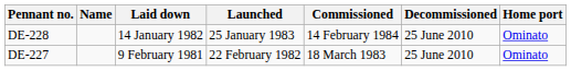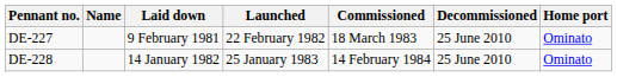 <table class=wikitable>
 <tr>
 <th>Pennant no.</th>
 <th>Name</th>
 <th>Laid down</th>
 <th>Launched</th>
 <th>Commissioned</th>
 <th>Decommissioned</th>
 <th>Home port</th>
 </tr>
 <tr>
+<td>DE-227</td>
+<td></td>
+<td>9 February 1981</td>
+<td>22 February 1982</td>
+<td>18 March 1983</td>
+<td>25 June 2010</td>
+<td><a href='#'>Ominato</a></td>
+</tr>
+<tr>
 <td>DE-228</td>
 <td></td>
 <td>14 January 1982</td>
 <td>25 January 1983</td>
 <td>14 February 1984</td>
 <td>25 June 2010</td>
 <td><a href='#'>Ominato</a></td>
 </tr>
-<tr>
-<td>DE-227</td>
-<td></td>
-<td>9 February 1981</td>
-<td>22 February 1982</td>
-<td>18 March 1983</td>
-<td>25 June 2010</td>
-<td><a href='#'>Ominato</a></td>
-</tr>
 </table>
